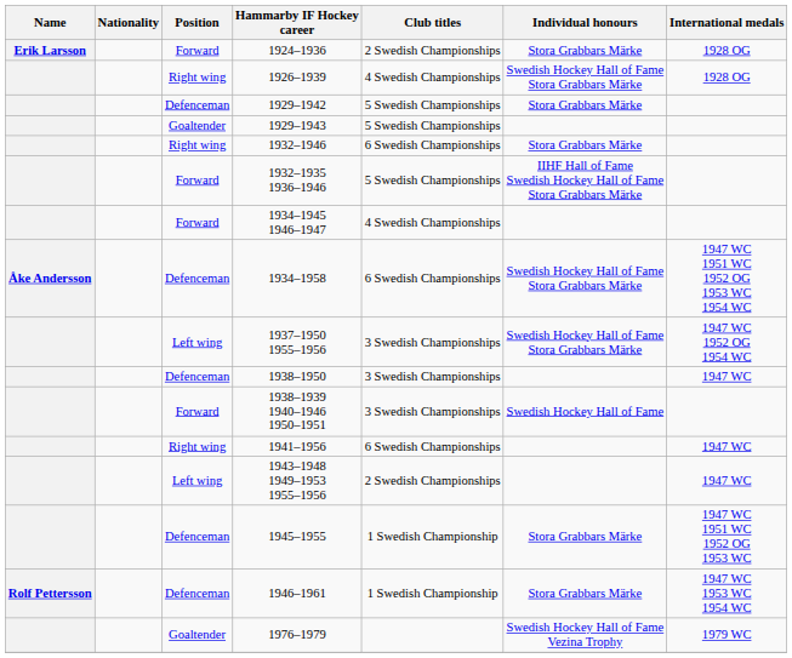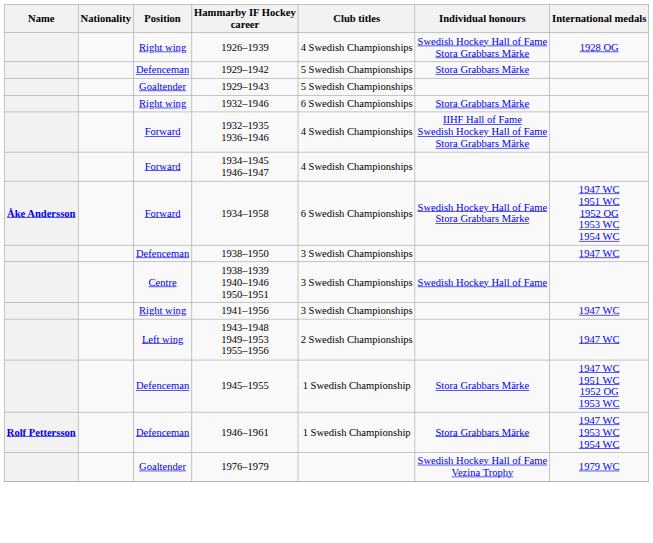 <table class="wikitable plainrowheaders sortable" style="text-align:center">
 <tr>
 <th scope="col">Name</th>
 <th scope="col">Nationality</th>
 <th scope="col">Position</th>
 <th scope="col">Hammarby IF Hockey<br>career</th>
 <th scope="col">Club titles</th>
 <th scope="col">Individual honours</th>
 <th scope="col">International medals</th>
-</tr>
-<tr>
-<th scope="row" align="left"><a href='#'>Erik Larsson</a></th>
-<td></td>
-<td><a href='#'>Forward</a></td>
-<td>1924–1936</td>
-<td>2 Swedish Championships</td>
-<td><a href='#'>Stora Grabbars Märke</a></td>
-<td> <a href='#'>1928 OG</a></td>
 </tr>
 <tr>
 <th scope="row" align="left"></th>
 <td></td>
 <td><a href='#'>Right wing</a></td>
 <td>1926–1939</td>
 <td>4 Swedish Championships</td>
 <td><a href='#'>Swedish Hockey Hall of Fame</a><br><a href='#'>Stora Grabbars Märke</a></td>
 <td> <a href='#'>1928 OG</a></td>
 </tr>
 <tr>
 <th scope="row" align="left"></th>
 <td></td>
 <td><a href='#'>Defenceman</a></td>
 <td>1929–1942</td>
 <td>5 Swedish Championships</td>
 <td><a href='#'>Stora Grabbars Märke</a></td>
 </tr>
 <tr>
 <th scope="row" align="left"></th>
 <td></td>
 <td><a href='#'>Goaltender</a></td>
 <td>1929–1943</td>
 <td>5 Swedish Championships</td>
 <td></td>
 <td></td>
 </tr>
 <tr>
 <th scope="row" align="left"></th>
 <td></td>
 <td><a href='#'>Right wing</a></td>
 <td>1932–1946</td>
 <td>6 Swedish Championships</td>
 <td><a href='#'>Stora Grabbars Märke</a></td>
 <td></td>
 </tr>
 <tr>
 <th scope="row" align="left"></th>
 <td></td>
 <td><a href='#'>Forward</a></td>
 <td>1932–1935<br>1936–1946</td>
-<td>5 Swedish Championships</td>
+<td>4 Swedish Championships</td>
 <td><a href='#'>IIHF Hall of Fame</a><br><a href='#'>Swedish Hockey Hall of Fame</a><br><a href='#'>Stora Grabbars Märke</a></td>
 <td></td>
 </tr>
 <tr>
 <th scope="row" align="left"></th>
 <td></td>
 <td><a href='#'>Forward</a></td>
 <td>1934–1945<br>1946–1947</td>
 <td>4 Swedish Championships</td>
 <td></td>
 <td></td>
 </tr>
 <tr>
 <th scope="row" align="left"><a href='#'>Åke Andersson</a></th>
 <td></td>
-<td><a href='#'>Defenceman</a></td>
+<td><a href='#'>Forward</a></td>
 <td>1934–1958</td>
 <td>6 Swedish Championships</td>
 <td><a href='#'>Swedish Hockey Hall of Fame</a><br><a href='#'>Stora Grabbars Märke</a></td>
 <td> <a href='#'>1947 WC</a><br> <a href='#'>1951 WC</a><br> <a href='#'>1952 OG</a><br> <a href='#'>1953 WC</a><br> <a href='#'>1954 WC</a></td>
-</tr>
-<tr>
-<th scope="row" align="left"></th>
-<td></td>
-<td><a href='#'>Left wing</a></td>
-<td>1937–1950<br>1955–1956</td>
-<td>3 Swedish Championships</td>
-<td><a href='#'>Swedish Hockey Hall of Fame</a><br><a href='#'>Stora Grabbars Märke</a></td>
-<td> <a href='#'>1947 WC</a><br> <a href='#'>1952 OG</a><br> <a href='#'>1954 WC</a></td>
 </tr>
 <tr>
 <th scope="row" align="left"></th>
 <td></td>
 <td><a href='#'>Defenceman</a></td>
 <td>1938–1950</td>
 <td>3 Swedish Championships</td>
 <td></td>
 <td> <a href='#'>1947 WC</a></td>
 </tr>
 <tr>
 <th scope="row" align="left"></th>
 <td></td>
-<td><a href='#'>Forward</a></td>
+<td><a href='#'>Centre</a></td>
 <td>1938–1939<br>1940–1946<br>1950–1951</td>
 <td>3 Swedish Championships</td>
 <td><a href='#'>Swedish Hockey Hall of Fame</a></td>
 <td></td>
 </tr>
 <tr>
 <th scope="row" align="left"></th>
 <td></td>
 <td><a href='#'>Right wing</a></td>
 <td>1941–1956</td>
-<td>6 Swedish Championships</td>
+<td>3 Swedish Championships</td>
 <td></td>
 <td> <a href='#'>1947 WC</a></td>
 </tr>
 <tr>
 <th scope="row" align="left"></th>
 <td></td>
 <td><a href='#'>Left wing</a></td>
 <td>1943–1948<br>1949–1953<br>1955–1956</td>
 <td>2 Swedish Championships</td>
 <td></td>
 <td> <a href='#'>1947 WC</a></td>
 </tr>
 <tr>
 <th scope="row" align="left"></th>
 <td></td>
 <td><a href='#'>Defenceman</a></td>
 <td>1945–1955</td>
 <td>1 Swedish Championship</td>
 <td><a href='#'>Stora Grabbars Märke</a></td>
 <td> <a href='#'>1947 WC</a><br> <a href='#'>1951 WC</a><br> <a href='#'>1952 OG</a><br> <a href='#'>1953 WC</a></td>
 </tr>
 <tr>
 <th scope="row" align="left"><a href='#'>Rolf Pettersson</a></th>
 <td></td>
 <td><a href='#'>Defenceman</a></td>
 <td>1946–1961</td>
 <td>1 Swedish Championship</td>
 <td><a href='#'>Stora Grabbars Märke</a></td>
 <td> <a href='#'>1947 WC</a><br> <a href='#'>1953 WC</a><br> <a href='#'>1954 WC</a></td>
 </tr>
 <tr>
 <th scope="row" align="left"></th>
 <td></td>
 <td><a href='#'>Goaltender</a></td>
 <td>1976–1979</td>
 <td></td>
 <td><a href='#'>Swedish Hockey Hall of Fame</a> <br><a href='#'>Vezina Trophy</a></td>
 <td> <a href='#'>1979 WC</a></td>
 </tr>
 <tr>
 </tr>
 </table>
